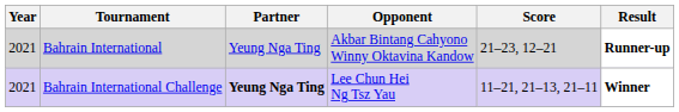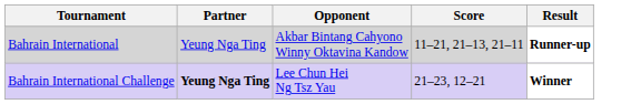 <table class="sortable wikitable" style="font-size: 90%;">
 <tr>
-<th>Year</th>
 <th>Tournament</th>
 <th>Partner</th>
 <th>Opponent</th>
 <th>Score</th>
 <th>Result</th>
 </tr>
 <tr style="background:#D5D5D5">
-<td align="center">2021</td>
 <td align="left"><a href='#'>Bahrain International</a></td>
 <td align="left"> <a href='#'>Yeung Nga Ting</a></td>
 <td align="left"> <a href='#'>Akbar Bintang Cahyono</a><br> <a href='#'>Winny Oktavina Kandow</a></td>
-<td align="left">21–23, 12–21</td>
+<td align="left">11–21, 21–13, 21–11</td>
 <td style="text-align:left; background:white"> <strong>Runner-up</strong></td>
 </tr>
 <tr style="background:#D8CEF6">
-<td align="center">2021</td>
 <td align="left"><a href='#'>Bahrain International Challenge</a></td>
 <td align="left"><strong> Yeung Nga Ting</strong></td>
 <td align="left"> <a href='#'>Lee Chun Hei</a><br> <a href='#'>Ng Tsz Yau</a></td>
-<td align="left">11–21, 21–13, 21–11</td>
+<td align="left">21–23, 12–21</td>
 <td style="text-align:left; background:white"> <strong>Winner</strong></td>
 </tr>
 </table>
